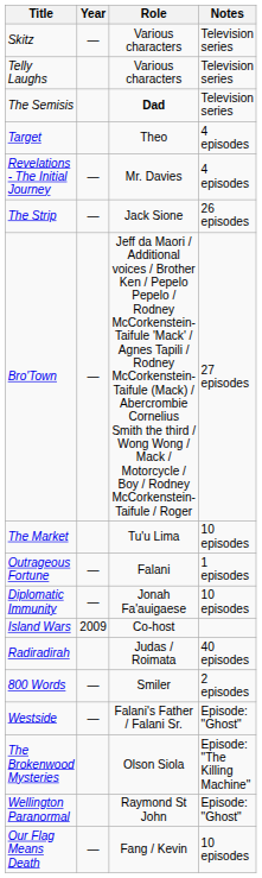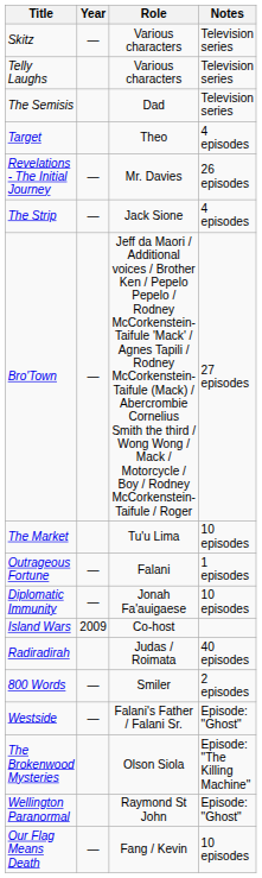 <table class="wikitable sortable plainrowheaders" style=text-align:center;>
 <tr>
 <th scope=col style=width:50px;>Title</th>
 <th scope=col style=width:5px;>Year</th>
 <th scope=col style=width:100px;>Role</th>
 <th scope=col style=width:6px; class=unsortable>Notes</th>
 </tr>
 <tr>
 <td scope="row" align="left"><em>Skitz</em></td>
 <td>—</td>
 <td>Various characters</td>
 <td style=text-align:left;>Television series</td>
 </tr>
 <tr>
 <td scope="row" align="left"><em>Telly Laughs</em></td>
 <td></td>
 <td>Various characters</td>
 <td style=text-align:left;>Television series</td>
 </tr>
 <tr>
 <td scope="row" align="left"><em>The Semisis</em></td>
 <td></td>
-<td><strong>Dad</strong></td>
+<td>Dad</td>
 <td style=text-align:left;>Television series</td>
 </tr>
 <tr>
 <td scope="row" align="left"><em><a href='#'>Target</a></em></td>
 <td></td>
 <td>Theo</td>
 <td style=text-align:left;>4 episodes</td>
 </tr>
 <tr>
 <td scope="row" align="left"><em><a href='#'>Revelations - The Initial Journey</a></em></td>
 <td>—</td>
 <td>Mr. Davies</td>
-<td style=text-align:left;>4 episodes</td>
+<td style=text-align:left;>26 episodes</td>
 </tr>
 <tr>
 <td scope="row" align="left"><em><a href='#'>The Strip</a></em></td>
 <td>—</td>
 <td>Jack Sione</td>
-<td style=text-align:left;>26 episodes</td>
+<td style=text-align:left;>4 episodes</td>
 </tr>
 <tr>
 <td scope="row" align="left"><em><a href='#'>Bro'Town</a></em></td>
 <td>—</td>
 <td>Jeff da Maori / Additional voices / Brother Ken / Pepelo Pepelo / Rodney McCorkenstein-Taifule 'Mack' / Agnes Tapili / Rodney McCorkenstein-Taifule (Mack) / Abercrombie Cornelius Smith the third / Wong Wong / Mack / Motorcycle / Boy / Rodney McCorkenstein-Taifule / Roger</td>
 <td style=text-align:left;>27 episodes</td>
 </tr>
 <tr>
 <td scope="row" align="left"><em><a href='#'>The Market</a></em></td>
 <td></td>
 <td>Tu'u Lima</td>
 <td style=text-align:left;>10 episodes</td>
 </tr>
 <tr>
 <td scope="row" align="left"><em><a href='#'>Outrageous Fortune</a></em></td>
 <td>—</td>
 <td>Falani</td>
 <td style=text-align:left;>1 episodes</td>
 </tr>
 <tr>
 <td scope="row" align="left"><em><a href='#'>Diplomatic Immunity</a></em></td>
 <td>—</td>
 <td>Jonah Fa'auigaese</td>
 <td style=text-align:left;>10 episodes</td>
 </tr>
 <tr>
 <td scope="row" align="left"><em><a href='#'>Island Wars</a></em></td>
 <td>2009</td>
 <td>Co-host</td>
 <td style=text-align:left;></td>
 </tr>
 <tr>
 <td scope="row" align="left"><em><a href='#'>Radiradirah</a></em></td>
 <td></td>
 <td>Judas / Roimata</td>
 <td style=text-align:left;>40 episodes</td>
 </tr>
 <tr>
 <td scope="row" align="left"><em><a href='#'>800 Words</a></em></td>
 <td>—</td>
 <td>Smiler</td>
 <td style=text-align:left;>2 episodes</td>
 </tr>
 <tr>
 <td scope="row" align="left"><em><a href='#'>Westside</a></em></td>
 <td>—</td>
 <td>Falani's Father / Falani Sr.</td>
 <td style=text-align:left;>Episode: "Ghost"</td>
 </tr>
 <tr>
 <td scope="row" align="left"><em><a href='#'>The Brokenwood Mysteries</a></em></td>
 <td></td>
 <td>Olson Siola</td>
 <td style=text-align:left;>Episode: "The Killing Machine"</td>
 </tr>
 <tr>
 <td scope="row" align="left"><em><a href='#'>Wellington Paranormal</a></em></td>
 <td></td>
 <td>Raymond St John</td>
 <td style=text-align:left;>Episode: "Ghost"</td>
 </tr>
 <tr>
 <td scope="row" align="left"><em><a href='#'>Our Flag Means Death</a></em>  </td>
 <td>—</td>
 <td>Fang / Kevin</td>
 <td style=text-align:left;>10 episodes</td>
 </tr>
 </table>
